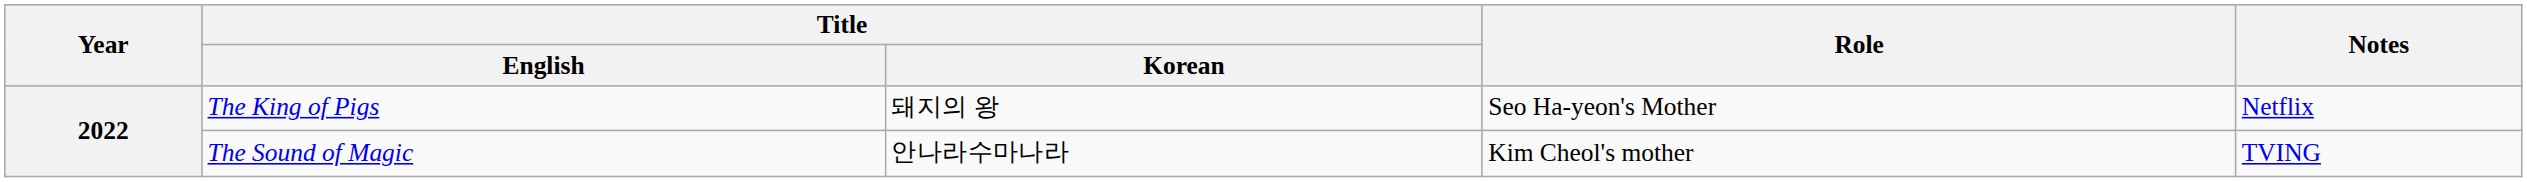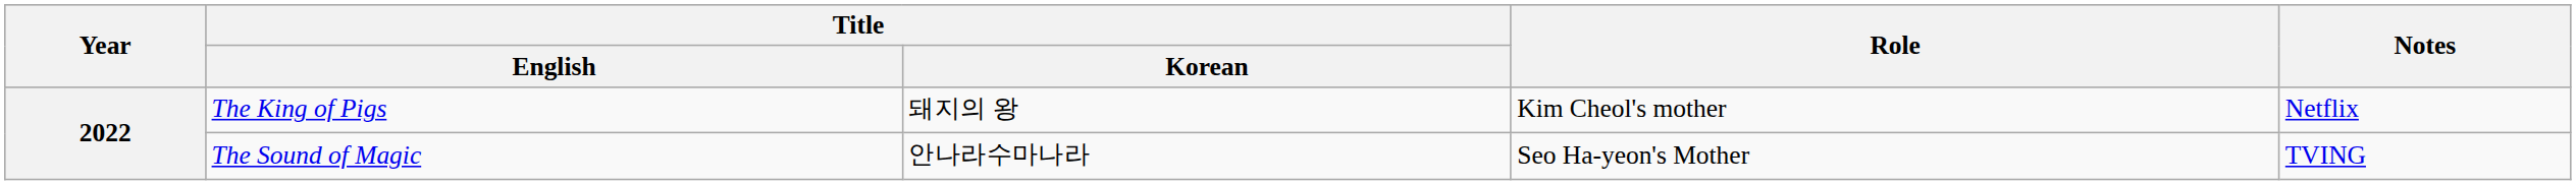 <table class="wikitable sortable plainrowheaders" style="text-align:left; font-size:100%; padding:0 auto; width:100%; margin:auto">
 <tr>
 <th scope="col" rowspan="2">Year</th>
 <th scope="col" colspan="2">Title</th>
 <th scope="col" rowspan="2">Role</th>
 <th scope="col" rowspan="2">Notes</th>
 </tr>
 <tr>
 <th>English</th>
 <th>Korean</th>
 </tr>
 <tr>
 <th scope="row" rowspan="2">2022</th>
 <td><em><a href='#'>The King of Pigs</a></em></td>
 <td>돼지의 왕</td>
-<td>Seo Ha-yeon's Mother</td>
+<td>Kim Cheol's mother</td>
 <td><a href='#'>Netflix</a></td>
 </tr>
 <tr>
 <td><em><a href='#'>The Sound of Magic</a></em></td>
 <td>안나라수마나라</td>
-<td>Kim Cheol's mother</td>
+<td>Seo Ha-yeon's Mother</td>
 <td><a href='#'>TVING</a></td>
 </tr>
 </table>
